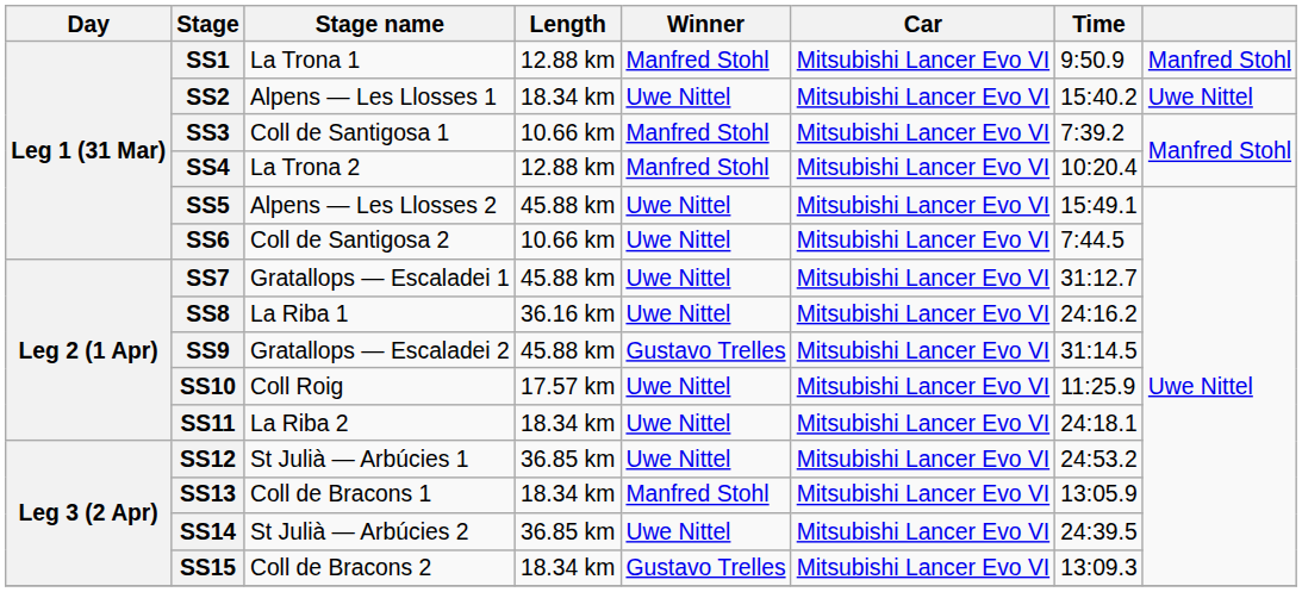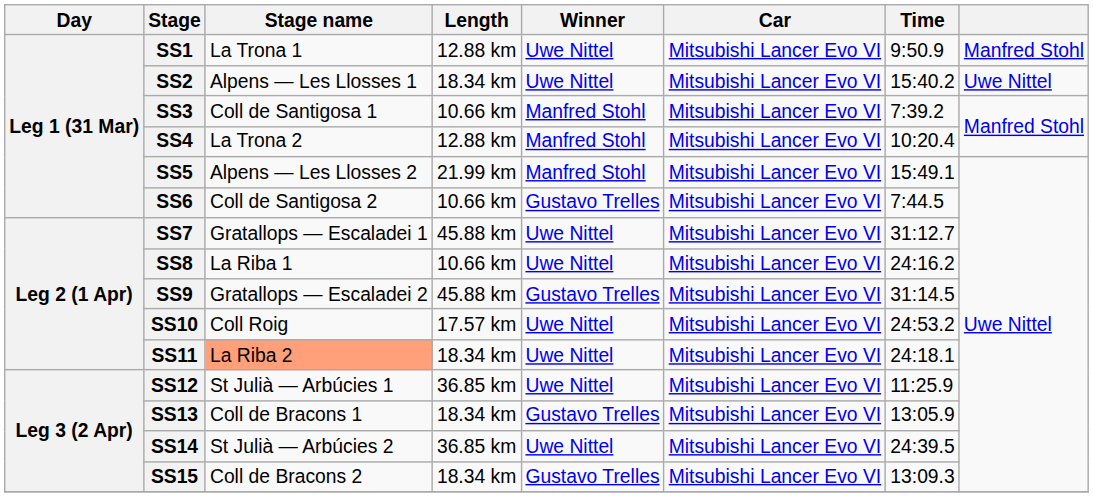 <table class="wikitable" style="font-size: 85%;">
 <tr>
 <th>Day</th>
 <th>Stage</th>
 <th>Stage name</th>
 <th>Length</th>
 <th>Winner</th>
 <th>Car</th>
 <th>Time</th>
 <th></th>
 </tr>
 <tr>
 <th rowspan="6">Leg 1 (31 Mar)</th>
 <th>SS1</th>
 <td>La Trona 1</td>
 <td align="center">12.88 km</td>
-<td> <a href='#'>Manfred Stohl</a></td>
+<td> <a href='#'>Uwe Nittel</a></td>
 <td><a href='#'>Mitsubishi Lancer Evo VI</a></td>
 <td>9:50.9</td>
 <td rowspan="1"> <a href='#'>Manfred Stohl</a></td>
 </tr>
 <tr>
 <th>SS2</th>
 <td>Alpens — Les Llosses 1</td>
 <td align="center">18.34 km</td>
 <td> <a href='#'>Uwe Nittel</a></td>
 <td><a href='#'>Mitsubishi Lancer Evo VI</a></td>
 <td>15:40.2</td>
 <td rowspan="1"> <a href='#'>Uwe Nittel</a></td>
 </tr>
 <tr>
 <th>SS3</th>
 <td>Coll de Santigosa 1</td>
 <td align="center">10.66 km</td>
 <td> <a href='#'>Manfred Stohl</a></td>
 <td><a href='#'>Mitsubishi Lancer Evo VI</a></td>
 <td>7:39.2</td>
 <td rowspan="2"> <a href='#'>Manfred Stohl</a></td>
 </tr>
 <tr>
 <th>SS4</th>
 <td>La Trona 2</td>
 <td align="center">12.88 km</td>
 <td> <a href='#'>Manfred Stohl</a></td>
 <td><a href='#'>Mitsubishi Lancer Evo VI</a></td>
 <td>10:20.4</td>
 </tr>
 <tr>
 <th>SS5</th>
 <td>Alpens — Les Llosses 2</td>
-<td align="center">45.88 km</td>
-<td> <a href='#'>Uwe Nittel</a></td>
+<td align="center">21.99 km</td>
+<td> <a href='#'>Manfred Stohl</a></td>
 <td><a href='#'>Mitsubishi Lancer Evo VI</a></td>
 <td>15:49.1</td>
 <td rowspan="11"> <a href='#'>Uwe Nittel</a></td>
 </tr>
 <tr>
 <th>SS6</th>
 <td>Coll de Santigosa 2</td>
 <td align="center">10.66 km</td>
-<td> <a href='#'>Uwe Nittel</a></td>
+<td> <a href='#'>Gustavo Trelles</a></td>
 <td><a href='#'>Mitsubishi Lancer Evo VI</a></td>
 <td>7:44.5</td>
 </tr>
 <tr>
 <th rowspan="5">Leg 2 (1 Apr)</th>
 <th>SS7</th>
 <td>Gratallops — Escaladei 1</td>
 <td align="center">45.88 km</td>
 <td> <a href='#'>Uwe Nittel</a></td>
 <td><a href='#'>Mitsubishi Lancer Evo VI</a></td>
 <td>31:12.7</td>
 </tr>
 <tr>
 <th>SS8</th>
 <td>La Riba 1</td>
-<td align="center">36.16 km</td>
+<td align="center">10.66 km</td>
 <td> <a href='#'>Uwe Nittel</a></td>
 <td><a href='#'>Mitsubishi Lancer Evo VI</a></td>
 <td>24:16.2</td>
 </tr>
 <tr>
 <th>SS9</th>
 <td>Gratallops — Escaladei 2</td>
 <td align="center">45.88 km</td>
 <td> <a href='#'>Gustavo Trelles</a></td>
 <td><a href='#'>Mitsubishi Lancer Evo VI</a></td>
 <td>31:14.5</td>
 </tr>
 <tr>
 <th>SS10</th>
 <td>Coll Roig</td>
 <td align="center">17.57 km</td>
 <td> <a href='#'>Uwe Nittel</a></td>
 <td><a href='#'>Mitsubishi Lancer Evo VI</a></td>
-<td>11:25.9</td>
+<td>24:53.2</td>
 </tr>
 <tr>
 <th>SS11</th>
-<td>La Riba 2</td>
+<td style="background: lightsalmon;">La Riba 2</td>
 <td align="center">18.34 km</td>
 <td> <a href='#'>Uwe Nittel</a></td>
 <td><a href='#'>Mitsubishi Lancer Evo VI</a></td>
 <td>24:18.1</td>
 </tr>
 <tr>
 <th rowspan="4">Leg 3 (2 Apr)</th>
 <th>SS12</th>
 <td>St Julià — Arbúcies 1</td>
 <td align="center">36.85 km</td>
 <td> <a href='#'>Uwe Nittel</a></td>
 <td><a href='#'>Mitsubishi Lancer Evo VI</a></td>
-<td>24:53.2</td>
+<td>11:25.9</td>
 </tr>
 <tr>
 <th>SS13</th>
 <td>Coll de Bracons 1</td>
 <td align="center">18.34 km</td>
-<td> <a href='#'>Manfred Stohl</a></td>
+<td> <a href='#'>Gustavo Trelles</a></td>
 <td><a href='#'>Mitsubishi Lancer Evo VI</a></td>
 <td>13:05.9</td>
 </tr>
 <tr>
 <th>SS14</th>
 <td>St Julià — Arbúcies 2</td>
 <td align="center">36.85 km</td>
 <td> <a href='#'>Uwe Nittel</a></td>
 <td><a href='#'>Mitsubishi Lancer Evo VI</a></td>
 <td>24:39.5</td>
 </tr>
 <tr>
 <th>SS15</th>
 <td>Coll de Bracons 2</td>
 <td align="center">18.34 km</td>
 <td> <a href='#'>Gustavo Trelles</a></td>
 <td><a href='#'>Mitsubishi Lancer Evo VI</a></td>
 <td>13:09.3</td>
 </tr>
 <tr>
 </tr>
 </table>
